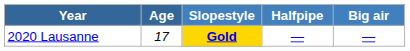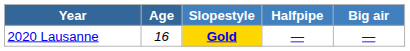 <table class="wikitable" style="font-size:95%; text-align:center; border:grey solid 1px; border-collapse:collapse; background:#ffffff;">
 <tr>
 <th style="background-color:#369; color:white; width:150px;"> Year </th>
 <th style="background-color:#369; color:white; width:40px;"> Age </th>
 <th style="background-color:#4180be; color:white; width:75px;"> Slopestyle </th>
 <th style="background-color:#4180be; color:white; width:75px;"> Halfpipe </th>
 <th style="background-color:#4180be; color:white; width:75px;"> Big air </th>
 </tr>
 <tr>
 <td align=left> <a href='#'>2020 Lausanne</a></td>
-<td><em>17</em></td>
+<td><em>16</em></td>
 <td bgcolor="gold"><strong><a href='#'>Gold</a></strong></td>
 <td><a href='#'>—</a></td>
 <td><a href='#'>—</a></td>
 </tr>
 </table>
